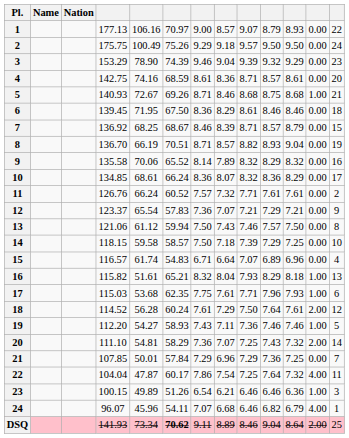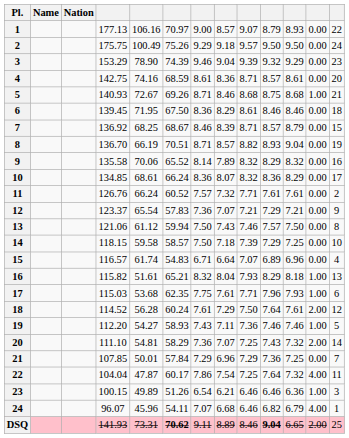 <table class="wikitable sortable" style="text-align:center">
 <tr>
 <th>Pl.</th>
 <th>Name</th>
 <th>Nation</th>
 <th></th>
 <th></th>
 <th></th>
 <th></th>
 <th></th>
 <th></th>
 <th></th>
 <th></th>
 <th></th>
 <th></th>
 </tr>
 <tr>
 <th>1</th>
 <td align="left"></td>
 <td align="left"></td>
 <td>177.13</td>
 <td>106.16</td>
 <td>70.97</td>
 <td>9.00</td>
 <td>8.57</td>
 <td>9.07</td>
 <td>8.79</td>
 <td>8.93</td>
 <td>0.00</td>
 <td>22</td>
 </tr>
 <tr>
 <th>2</th>
 <td align="left"></td>
 <td align="left"></td>
 <td>175.75</td>
 <td>100.49</td>
 <td>75.26</td>
 <td>9.29</td>
 <td>9.18</td>
 <td>9.57</td>
 <td>9.50</td>
 <td>9.50</td>
 <td>0.00</td>
 <td>24</td>
 </tr>
 <tr>
 <th>3</th>
 <td align="left"></td>
 <td align="left"></td>
 <td>153.29</td>
 <td>78.90</td>
 <td>74.39</td>
 <td>9.46</td>
 <td>9.04</td>
 <td>9.39</td>
 <td>9.32</td>
 <td>9.29</td>
 <td>0.00</td>
 <td>23</td>
 </tr>
 <tr>
 <th>4</th>
 <td align="left"></td>
 <td align="left"></td>
 <td>142.75</td>
 <td>74.16</td>
 <td>68.59</td>
 <td>8.61</td>
 <td>8.36</td>
 <td>8.71</td>
 <td>8.57</td>
 <td>8.61</td>
 <td>0.00</td>
 <td>20</td>
 </tr>
 <tr>
 <th>5</th>
 <td align="left"></td>
 <td align="left"></td>
 <td>140.93</td>
 <td>72.67</td>
 <td>69.26</td>
 <td>8.71</td>
 <td>8.46</td>
 <td>8.68</td>
 <td>8.75</td>
 <td>8.68</td>
 <td>1.00</td>
 <td>21</td>
 </tr>
 <tr>
 <th>6</th>
 <td align="left"></td>
 <td align="left"></td>
 <td>139.45</td>
 <td>71.95</td>
 <td>67.50</td>
 <td>8.36</td>
 <td>8.29</td>
 <td>8.61</td>
 <td>8.46</td>
 <td>8.46</td>
 <td>0.00</td>
 <td>18</td>
 </tr>
 <tr>
 <th>7</th>
 <td align="left"></td>
 <td align="left"></td>
 <td>136.92</td>
 <td>68.25</td>
 <td>68.67</td>
 <td>8.46</td>
 <td>8.39</td>
 <td>8.71</td>
 <td>8.57</td>
 <td>8.79</td>
 <td>0.00</td>
 <td>15</td>
 </tr>
 <tr>
 <th>8</th>
 <td align="left"></td>
 <td align="left"></td>
 <td>136.70</td>
 <td>66.19</td>
 <td>70.51</td>
 <td>8.71</td>
 <td>8.57</td>
 <td>8.82</td>
 <td>8.93</td>
 <td>9.04</td>
 <td>0.00</td>
 <td>19</td>
 </tr>
 <tr>
 <th>9</th>
 <td align="left"></td>
 <td align="left"></td>
 <td>135.58</td>
 <td>70.06</td>
 <td>65.52</td>
 <td>8.14</td>
 <td>7.89</td>
 <td>8.32</td>
 <td>8.29</td>
 <td>8.32</td>
 <td>0.00</td>
 <td>16</td>
 </tr>
 <tr>
 <th>10</th>
 <td align="left"></td>
 <td align="left"></td>
 <td>134.85</td>
 <td>68.61</td>
 <td>66.24</td>
 <td>8.36</td>
 <td>8.07</td>
 <td>8.32</td>
 <td>8.36</td>
 <td>8.29</td>
 <td>0.00</td>
 <td>17</td>
 </tr>
 <tr>
 <th>11</th>
 <td align="left"></td>
 <td align="left"></td>
 <td>126.76</td>
 <td>66.24</td>
 <td>60.52</td>
 <td>7.57</td>
 <td>7.32</td>
 <td>7.71</td>
 <td>7.61</td>
 <td>7.61</td>
 <td>0.00</td>
 <td>2</td>
 </tr>
 <tr>
 <th>12</th>
 <td align="left"></td>
 <td align="left"></td>
 <td>123.37</td>
 <td>65.54</td>
 <td>57.83</td>
 <td>7.36</td>
 <td>7.07</td>
 <td>7.21</td>
 <td>7.29</td>
 <td>7.21</td>
 <td>0.00</td>
 <td>9</td>
 </tr>
 <tr>
 <th>13</th>
 <td align="left"></td>
 <td align="left"></td>
 <td>121.06</td>
 <td>61.12</td>
 <td>59.94</td>
 <td>7.50</td>
 <td>7.43</td>
 <td>7.46</td>
 <td>7.57</td>
 <td>7.50</td>
 <td>0.00</td>
 <td>8</td>
 </tr>
 <tr>
 <th>14</th>
 <td align="left"></td>
 <td align="left"></td>
 <td>118.15</td>
 <td>59.58</td>
 <td>58.57</td>
 <td>7.50</td>
 <td>7.18</td>
 <td>7.39</td>
 <td>7.29</td>
 <td>7.25</td>
 <td>0.00</td>
 <td>10</td>
 </tr>
 <tr>
 <th>15</th>
 <td align="left"></td>
 <td align="left"></td>
 <td>116.57</td>
 <td>61.74</td>
 <td>54.83</td>
 <td>6.71</td>
 <td>6.64</td>
 <td>7.07</td>
 <td>6.89</td>
 <td>6.96</td>
 <td>0.00</td>
 <td>4</td>
 </tr>
 <tr>
 <th>16</th>
 <td align="left"></td>
 <td align="left"></td>
 <td>115.82</td>
 <td>51.61</td>
 <td>65.21</td>
 <td>8.32</td>
 <td>8.04</td>
 <td>7.93</td>
 <td>8.29</td>
 <td>8.18</td>
 <td>1.00</td>
 <td>13</td>
 </tr>
 <tr>
 <th>17</th>
 <td align="left"></td>
 <td align="left"></td>
 <td>115.03</td>
 <td>53.68</td>
 <td>62.35</td>
 <td>7.75</td>
 <td>7.61</td>
 <td>7.71</td>
 <td>7.96</td>
 <td>7.93</td>
 <td>1.00</td>
 <td>6</td>
 </tr>
 <tr>
 <th>18</th>
 <td align="left"></td>
 <td align="left"></td>
 <td>114.52</td>
 <td>56.28</td>
 <td>60.24</td>
 <td>7.61</td>
 <td>7.29</td>
 <td>7.50</td>
 <td>7.64</td>
 <td>7.61</td>
 <td>2.00</td>
 <td>12</td>
 </tr>
 <tr>
 <th>19</th>
 <td align="left"></td>
 <td align="left"></td>
 <td>112.20</td>
 <td>54.27</td>
 <td>58.93</td>
 <td>7.43</td>
 <td>7.11</td>
 <td>7.36</td>
 <td>7.46</td>
 <td>7.46</td>
 <td>1.00</td>
 <td>5</td>
 </tr>
 <tr>
 <th>20</th>
 <td align="left"></td>
 <td align="left"></td>
 <td>111.10</td>
 <td>54.81</td>
 <td>58.29</td>
 <td>7.36</td>
 <td>7.07</td>
 <td>7.25</td>
 <td>7.43</td>
 <td>7.32</td>
 <td>2.00</td>
 <td>14</td>
 </tr>
 <tr>
 <th>21</th>
 <td align="left"></td>
 <td align="left"></td>
 <td>107.85</td>
 <td>50.01</td>
 <td>57.84</td>
 <td>7.29</td>
 <td>6.96</td>
 <td>7.29</td>
 <td>7.36</td>
 <td>7.25</td>
 <td>0.00</td>
 <td>7</td>
 </tr>
 <tr>
 <th>22</th>
 <td align="left"></td>
 <td align="left"></td>
 <td>104.04</td>
 <td>47.87</td>
 <td>60.17</td>
 <td>7.86</td>
 <td>7.54</td>
 <td>7.25</td>
 <td>7.64</td>
 <td>7.32</td>
 <td>4.00</td>
 <td>11</td>
 </tr>
 <tr>
 <th>23</th>
 <td align="left"></td>
 <td align="left"></td>
 <td>100.15</td>
 <td>49.89</td>
 <td>51.26</td>
 <td>6.54</td>
 <td>6.21</td>
 <td>6.46</td>
 <td>6.46</td>
 <td>6.36</td>
 <td>1.00</td>
 <td>3</td>
 </tr>
 <tr>
 <th>24</th>
 <td align="left"></td>
 <td align="left"></td>
 <td>96.07</td>
 <td>45.96</td>
 <td>54.11</td>
 <td>7.07</td>
 <td>6.68</td>
 <td>6.46</td>
 <td>6.82</td>
 <td>6.79</td>
 <td>4.00</td>
 <td>1</td>
 </tr>
 <tr bgcolor=pink>
 <th>DSQ</th>
 <td align="left"></td>
 <td align="left"></td>
 <td><s>141.93</s></td>
-<td><s>73.34</s></td>
+<td><s>73.31</s></td>
 <td><strong><s>70.62</s></strong></td>
 <td><s>9.11</s></td>
 <td><s>8.89</s></td>
 <td><s>8.46</s></td>
-<td><s>9.04</s></td>
-<td><s>8.64</s></td>
+<td><strong><s>9.04</s></strong></td>
+<td><s>6.65</s></td>
 <td><s>2.00</s></td>
 <td>25</td>
 </tr>
 </table>
